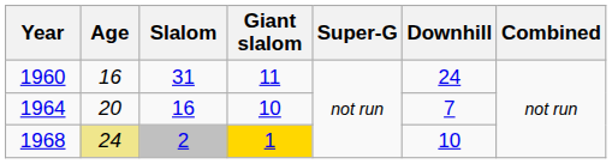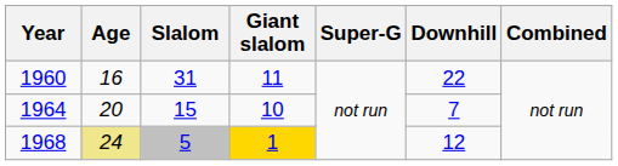 <table class=wikitable style="text-align:center">
 <tr>
 <th>  Year  </th>
 <th> Age </th>
 <th> Slalom </th>
 <th> Giant <br> slalom </th>
 <th>Super-G</th>
 <th>Downhill</th>
 <th>Combined</th>
 </tr>
 <tr>
 <td><a href='#'>1960</a></td>
 <td><em>16</em></td>
 <td><a href='#'>31</a></td>
 <td><a href='#'>11</a></td>
 <td rowspan=3><small><em>not run</em></small></td>
-<td><a href='#'>24</a></td>
+<td><a href='#'>22</a></td>
 <td rowspan=3><small><em>not run</em></small></td>
 </tr>
 <tr>
 <td><a href='#'>1964</a></td>
 <td><em>20</em></td>
-<td><a href='#'>16</a></td>
+<td><a href='#'>15</a></td>
 <td><a href='#'>10</a></td>
 <td><a href='#'>7</a></td>
 </tr>
 <tr>
 <td><a href='#'>1968</a></td>
 <td style="background: khaki;"><em>24</em></td>
-<td style="background:silver;"><a href='#'>2</a></td>
+<td style="background:silver;"><a href='#'>5</a></td>
 <td style="background:gold;"><a href='#'>1</a></td>
-<td><a href='#'>10</a></td>
+<td><a href='#'>12</a></td>
 </tr>
 </table>
